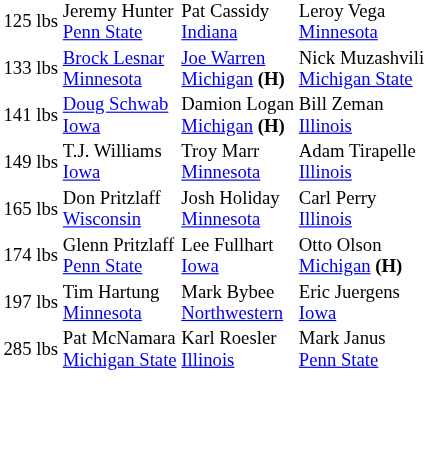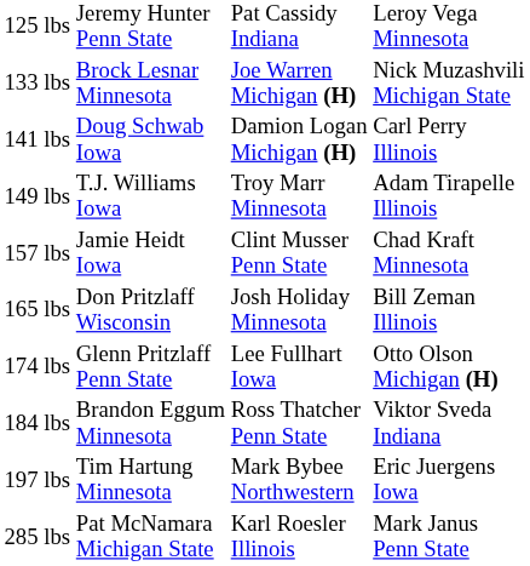 <table>
 <tr>
 <td>125 lbs</td>
 <td><small></small> Jeremy Hunter<br><a href='#'>Penn State</a></td>
 <td><small></small> Pat Cassidy<br><a href='#'>Indiana</a></td>
 <td>Leroy Vega<br><a href='#'>Minnesota</a></td>
 </tr>
 <tr>
 <td>133 lbs</td>
 <td><small></small> <a href='#'>Brock Lesnar</a><br><a href='#'>Minnesota</a></td>
 <td><small></small> <a href='#'>Joe Warren</a><br><a href='#'>Michigan</a> <strong>(H)</strong></td>
 <td>Nick Muzashvili<br><a href='#'>Michigan State</a></td>
 </tr>
 <tr>
 <td>141 lbs</td>
 <td><small></small> <a href='#'>Doug Schwab</a><br><a href='#'>Iowa</a></td>
 <td><small></small> Damion Logan<br><a href='#'>Michigan</a> <strong>(H)</strong></td>
-<td>Bill Zeman<br><a href='#'>Illinois</a></td>
+<td>Carl Perry<br><a href='#'>Illinois</a></td>
 </tr>
 <tr>
 <td>149 lbs</td>
 <td><small></small> T.J. Williams<br><a href='#'>Iowa</a></td>
 <td><small></small> Troy Marr<br><a href='#'>Minnesota</a></td>
 <td>Adam Tirapelle<br><a href='#'>Illinois</a></td>
 </tr>
 <tr>
+<td>157 lbs</td>
+<td><small></small> Jamie Heidt<br><a href='#'>Iowa</a></td>
+<td><small></small> Clint Musser<br><a href='#'>Penn State</a></td>
+<td>Chad Kraft<br><a href='#'>Minnesota</a></td>
+</tr>
+<tr>
 <td>165 lbs</td>
 <td><small></small> Don Pritzlaff<br><a href='#'>Wisconsin</a></td>
 <td><small></small> Josh Holiday<br><a href='#'>Minnesota</a></td>
-<td>Carl Perry<br><a href='#'>Illinois</a></td>
+<td>Bill Zeman<br><a href='#'>Illinois</a></td>
 </tr>
 <tr>
 <td>174 lbs</td>
 <td><small></small> Glenn Pritzlaff<br><a href='#'>Penn State</a></td>
 <td><small></small> Lee Fullhart<br><a href='#'>Iowa</a></td>
 <td>Otto Olson<br><a href='#'>Michigan</a> <strong>(H)</strong></td>
+</tr>
+<tr>
+<td>184 lbs</td>
+<td><small></small> Brandon Eggum<br><a href='#'>Minnesota</a></td>
+<td><small></small> Ross Thatcher<br><a href='#'>Penn State</a></td>
+<td>Viktor Sveda<br><a href='#'>Indiana</a></td>
 </tr>
 <tr>
 <td>197 lbs</td>
 <td><small></small> Tim Hartung<br><a href='#'>Minnesota</a></td>
 <td><small></small> Mark Bybee<br><a href='#'>Northwestern</a></td>
 <td>Eric Juergens<br><a href='#'>Iowa</a></td>
 </tr>
 <tr>
 <td>285 lbs</td>
 <td><small></small> Pat McNamara<br><a href='#'>Michigan State</a></td>
 <td><small></small> Karl Roesler<br><a href='#'>Illinois</a></td>
 <td>Mark Janus<br><a href='#'>Penn State</a></td>
 </tr>
 </table>
